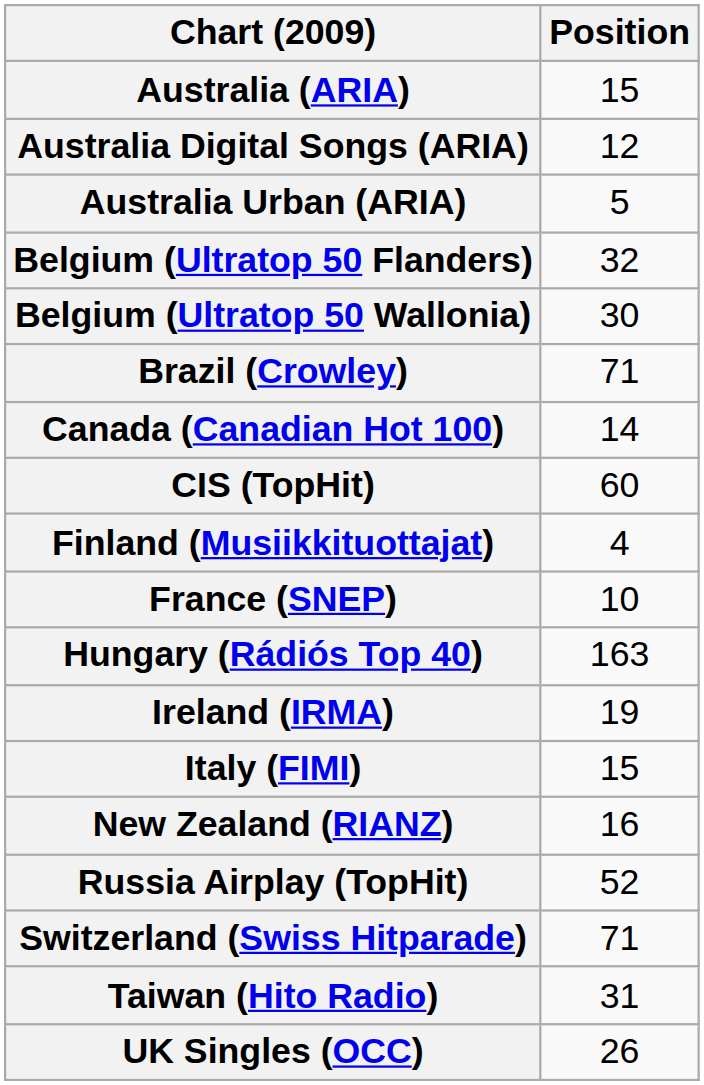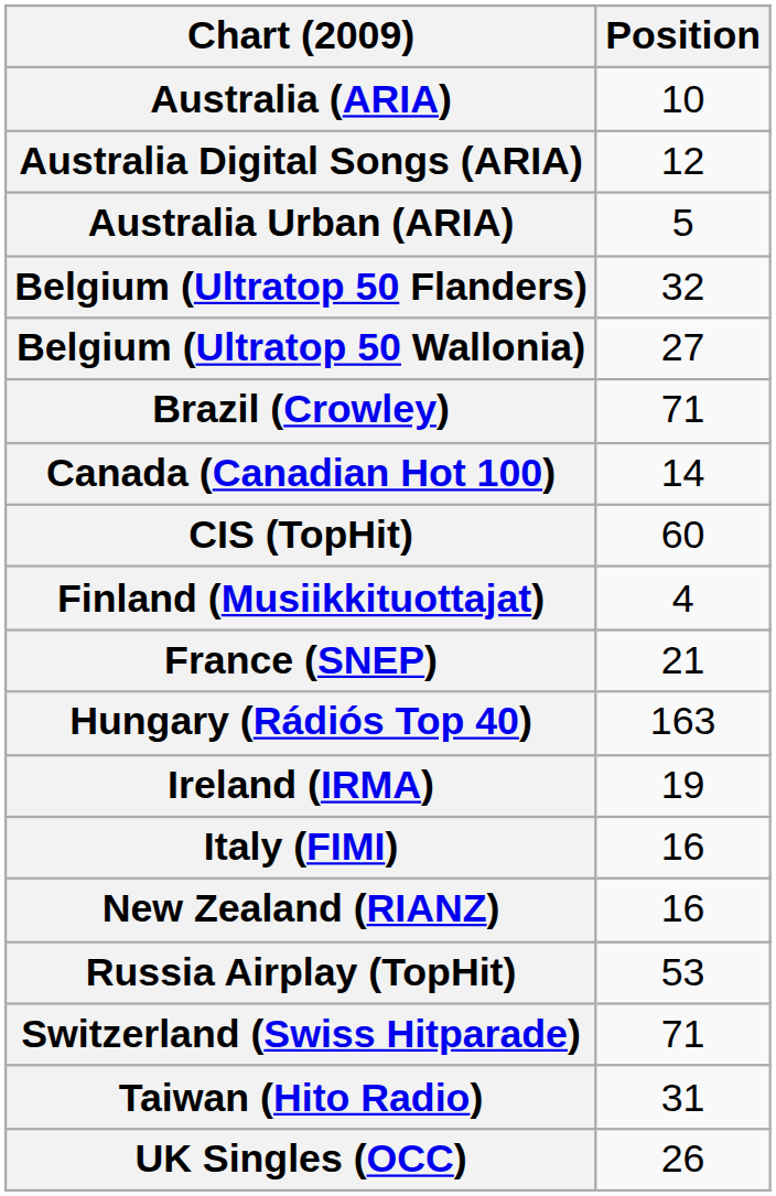 <table class="wikitable sortable plainrowheaders" style="text-align:center">
 <tr>
 <th scope="col">Chart (2009)</th>
 <th scope="col">Position</th>
 </tr>
 <tr>
 <th scope="row">Australia (<a href='#'>ARIA</a>)</th>
-<td>15</td>
+<td>10</td>
 </tr>
 <tr>
 <th scope="row">Australia Digital Songs (ARIA)</th>
 <td>12</td>
 </tr>
 <tr>
 <th scope="row">Australia Urban (ARIA)</th>
 <td>5</td>
 </tr>
 <tr>
 <th scope="row">Belgium (<a href='#'>Ultratop 50</a> Flanders)</th>
 <td>32</td>
 </tr>
 <tr>
 <th scope="row">Belgium (<a href='#'>Ultratop 50</a> Wallonia)</th>
-<td>30</td>
+<td>27</td>
 </tr>
 <tr>
 <th scope="row">Brazil (<a href='#'>Crowley</a>)</th>
 <td>71</td>
 </tr>
 <tr>
 <th scope="row">Canada (<a href='#'>Canadian Hot 100</a>)</th>
 <td>14</td>
 </tr>
 <tr>
 <th scope="row">CIS (TopHit)</th>
 <td>60</td>
 </tr>
 <tr>
 <th scope="row">Finland (<a href='#'>Musiikkituottajat</a>)</th>
 <td>4</td>
 </tr>
 <tr>
 <th scope="row">France (<a href='#'>SNEP</a>)</th>
-<td>10</td>
+<td>21</td>
 </tr>
 <tr>
 <th scope="row">Hungary (<a href='#'>Rádiós Top 40</a>)</th>
 <td>163</td>
 </tr>
 <tr>
 <th scope="row">Ireland (<a href='#'>IRMA</a>)</th>
 <td>19</td>
 </tr>
 <tr>
 <th scope="row">Italy (<a href='#'>FIMI</a>)</th>
-<td>15</td>
+<td>16</td>
 </tr>
 <tr>
 <th scope="row">New Zealand (<a href='#'>RIANZ</a>)</th>
 <td>16</td>
 </tr>
 <tr>
 <th scope="row">Russia Airplay (TopHit)</th>
-<td>52</td>
+<td>53</td>
 </tr>
 <tr>
 <th scope="row">Switzerland (<a href='#'>Swiss Hitparade</a>)</th>
 <td>71</td>
 </tr>
 <tr>
 <th scope="row">Taiwan (<a href='#'>Hito Radio</a>)</th>
 <td style="text-align:center;">31</td>
 </tr>
 <tr>
 <th scope="row">UK Singles (<a href='#'>OCC</a>)</th>
 <td>26</td>
 </tr>
 </table>
